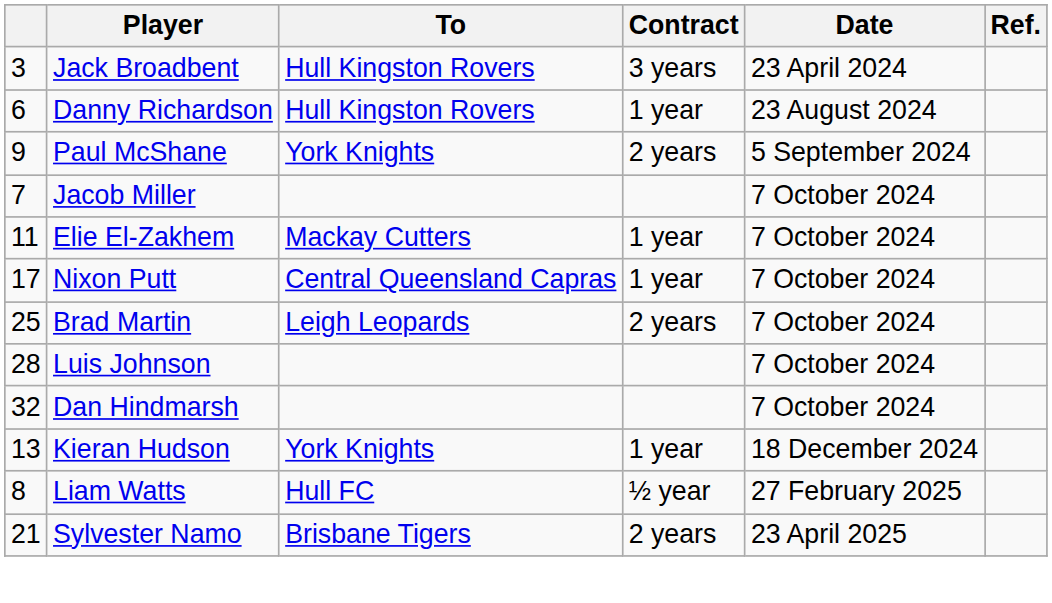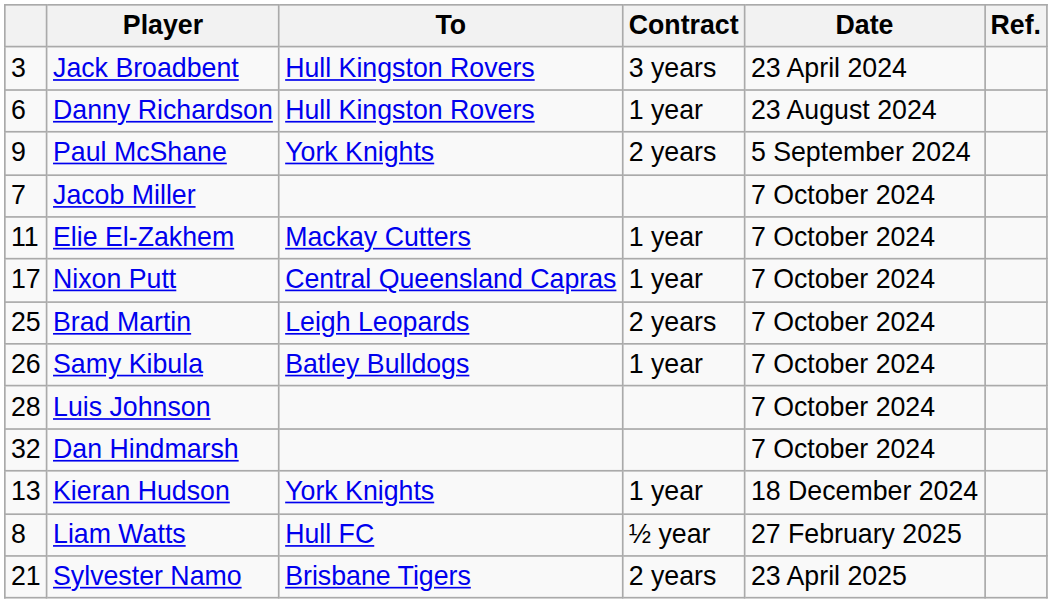 <table class="wikitable defaultleft col1center">
 <tr>
 <th></th>
 <th>Player</th>
 <th>To</th>
 <th>Contract</th>
 <th>Date</th>
 <th>Ref.</th>
 </tr>
 <tr>
 <td>3</td>
 <td> <a href='#'>Jack Broadbent</a></td>
 <td> <a href='#'>Hull Kingston Rovers</a></td>
 <td>3 years</td>
 <td>23 April 2024</td>
 <td></td>
 </tr>
 <tr>
 <td>6</td>
 <td> <a href='#'>Danny Richardson</a></td>
 <td> <a href='#'>Hull Kingston Rovers</a></td>
 <td>1 year</td>
 <td>23 August 2024</td>
 <td></td>
 </tr>
 <tr>
 <td>9</td>
 <td> <a href='#'>Paul McShane</a></td>
 <td> <a href='#'>York Knights</a></td>
 <td>2 years</td>
 <td>5 September 2024</td>
 <td></td>
 </tr>
 <tr>
 <td>7</td>
 <td> <a href='#'>Jacob Miller</a></td>
 <td></td>
 <td></td>
 <td>7 October 2024</td>
 <td></td>
 </tr>
 <tr>
 <td>11</td>
 <td> <a href='#'>Elie El-Zakhem</a></td>
 <td> <a href='#'>Mackay Cutters</a></td>
 <td>1 year</td>
 <td>7 October 2024</td>
 <td></td>
 </tr>
 <tr>
 <td>17</td>
 <td> <a href='#'>Nixon Putt</a></td>
 <td> <a href='#'>Central Queensland Capras</a></td>
 <td>1 year</td>
 <td>7 October 2024</td>
 <td></td>
 </tr>
 <tr>
 <td>25</td>
 <td> <a href='#'>Brad Martin</a></td>
 <td> <a href='#'>Leigh Leopards</a></td>
 <td>2 years</td>
 <td>7 October 2024</td>
 <td></td>
 </tr>
 <tr>
+<td>26</td>
+<td> <a href='#'>Samy Kibula</a></td>
+<td> <a href='#'>Batley Bulldogs</a></td>
+<td>1 year</td>
+<td>7 October 2024</td>
+<td></td>
+</tr>
+<tr>
 <td>28</td>
 <td> <a href='#'>Luis Johnson</a></td>
 <td></td>
 <td></td>
 <td>7 October 2024</td>
 <td></td>
 </tr>
 <tr>
 <td>32</td>
 <td> <a href='#'>Dan Hindmarsh</a></td>
 <td></td>
 <td></td>
 <td>7 October 2024</td>
 <td></td>
 </tr>
 <tr>
 <td>13</td>
 <td> <a href='#'>Kieran Hudson</a></td>
 <td> <a href='#'>York Knights</a></td>
 <td>1 year</td>
 <td>18 December 2024</td>
 <td></td>
 </tr>
 <tr>
 <td>8</td>
 <td> <a href='#'>Liam Watts</a></td>
 <td> <a href='#'>Hull FC</a></td>
 <td>½ year</td>
 <td>27 February 2025</td>
 <td></td>
 </tr>
 <tr>
 <td>21</td>
 <td> <a href='#'>Sylvester Namo</a></td>
 <td> <a href='#'>Brisbane Tigers</a></td>
 <td>2 years</td>
 <td>23 April 2025</td>
 <td></td>
 </tr>
 </table>
